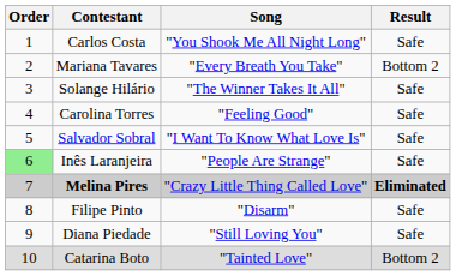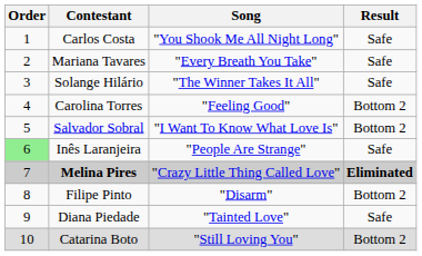 <table class="wikitable plainrowheaders" style="text-align:center;">
 <tr>
 <th>Order</th>
 <th>Contestant</th>
 <th>Song</th>
 <th>Result</th>
 </tr>
 <tr>
 <td>1</td>
 <td>Carlos Costa</td>
 <td>"<a href='#'>You Shook Me All Night Long</a>"</td>
 <td>Safe</td>
 </tr>
 <tr>
 <td>2</td>
 <td>Mariana Tavares</td>
 <td>"<a href='#'>Every Breath You Take</a>"</td>
-<td>Bottom 2</td>
+<td>Safe</td>
 </tr>
 <tr>
 <td>3</td>
 <td>Solange Hilário</td>
 <td>"<a href='#'>The Winner Takes It All</a>"</td>
 <td>Safe</td>
 </tr>
 <tr>
 <td>4</td>
 <td>Carolina Torres</td>
 <td>"<a href='#'>Feeling Good</a>"</td>
-<td>Safe</td>
+<td>Bottom 2</td>
 </tr>
 <tr>
 <td>5</td>
 <td><a href='#'>Salvador Sobral</a></td>
 <td>"<a href='#'>I Want To Know What Love Is</a>"</td>
-<td>Safe</td>
+<td>Bottom 2</td>
 </tr>
 <tr>
 <td style="background: lightgreen;">6</td>
 <td>Inês Laranjeira</td>
 <td>"<a href='#'>People Are Strange</a>"</td>
 <td>Safe</td>
 </tr>
 <tr style="background:#ccc;">
 <td>7</td>
 <td><strong>Melina Pires</strong></td>
 <td>"<a href='#'>Crazy Little Thing Called Love</a>"</td>
 <td><strong>Eliminated</strong></td>
 </tr>
 <tr>
 <td>8</td>
 <td>Filipe Pinto</td>
 <td>"<a href='#'>Disarm</a>"</td>
-<td>Safe</td>
+<td>Bottom 2</td>
 </tr>
 <tr>
 <td>9</td>
 <td>Diana Piedade</td>
-<td>"<a href='#'>Still Loving You</a>"</td>
+<td>"<a href='#'>Tainted Love</a>"</td>
 <td>Safe</td>
 </tr>
 <tr style="background:#ddd;">
 <td>10</td>
 <td>Catarina Boto</td>
-<td>"<a href='#'>Tainted Love</a>"</td>
+<td>"<a href='#'>Still Loving You</a>"</td>
 <td>Bottom 2</td>
 </tr>
 </table>
